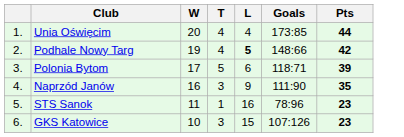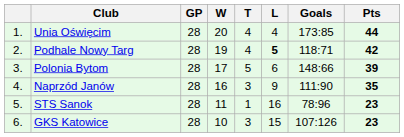 <table class="wikitable">
 <tr>
 <th width="30"></th>
 <th width="200">Club</th>
+<th width="30">GP</th>
 <th width="30">W</th>
 <th width="30">T</th>
 <th width="30">L</th>
 <th width="70">Goals</th>
 <th width="70">Pts</th>
 </tr>
 <tr bgcolor="#e6fae6" align="center">
 <td>1.</td>
 <td align="left"><a href='#'>Unia Oświęcim</a></td>
+<td>28</td>
 <td>20</td>
 <td>4</td>
 <td>4</td>
 <td>173:85</td>
 <td><strong>44</strong></td>
 </tr>
 <tr bgcolor="#e6fae6" align="center">
 <td>2.</td>
 <td align="left"><a href='#'>Podhale Nowy Targ</a></td>
+<td>28</td>
 <td>19</td>
 <td>4</td>
 <td><strong>5</strong></td>
-<td>148:66</td>
+<td>118:71</td>
 <td><strong>42</strong></td>
 </tr>
 <tr bgcolor="#e6fae6" align="center">
 <td>3.</td>
 <td align="left"><a href='#'>Polonia Bytom</a></td>
+<td>28</td>
 <td>17</td>
 <td>5</td>
 <td>6</td>
-<td>118:71</td>
+<td>148:66</td>
 <td><strong>39</strong></td>
 </tr>
 <tr bgcolor="#e6fae6" align="center">
 <td>4.</td>
 <td align="left"><a href='#'>Naprzód Janów</a></td>
+<td>28</td>
 <td>16</td>
 <td>3</td>
 <td>9</td>
 <td>111:90</td>
 <td><strong>35</strong></td>
 </tr>
 <tr bgcolor="#e6fae6" align="center">
 <td>5.</td>
 <td align="left"><a href='#'>STS Sanok</a></td>
+<td>28</td>
 <td>11</td>
 <td>1</td>
 <td>16</td>
 <td>78:96</td>
 <td><strong>23</strong></td>
 </tr>
 <tr bgcolor="#e6fae6" align="center">
 <td>6.</td>
 <td align="left"><a href='#'>GKS Katowice</a></td>
+<td>28</td>
 <td>10</td>
 <td>3</td>
 <td>15</td>
 <td>107:126</td>
 <td><strong>23</strong></td>
 </tr>
 </table>
